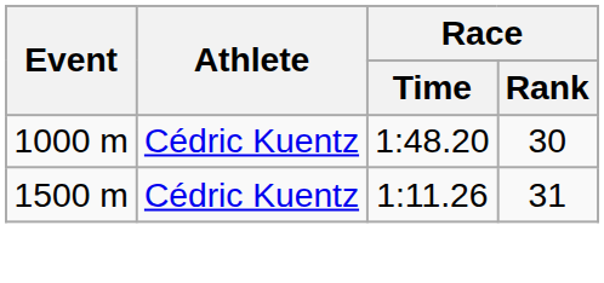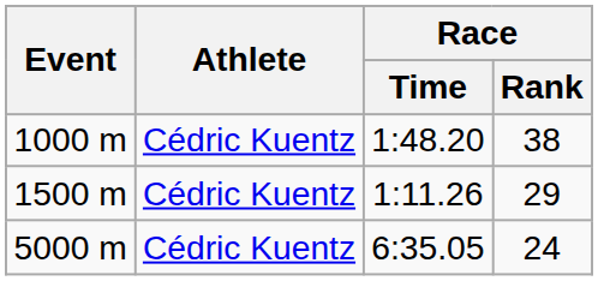 <table class="wikitable" border="1" style="font-size:90%">
 <tr>
 <th rowspan=2>Event</th>
 <th rowspan=2>Athlete</th>
 <th colspan=2>Race</th>
 </tr>
 <tr>
 <th>Time</th>
 <th>Rank</th>
 </tr>
 <tr>
 <td>1000 m</td>
 <td><a href='#'>Cédric Kuentz</a></td>
 <td align=center>1:48.20</td>
-<td align=center>30</td>
+<td align=center>38</td>
 </tr>
 <tr>
 <td>1500 m</td>
 <td><a href='#'>Cédric Kuentz</a></td>
 <td align=center>1:11.26</td>
-<td align=center>31</td>
+<td align=center>29</td>
+</tr>
+<tr>
+<td>5000 m</td>
+<td><a href='#'>Cédric Kuentz</a></td>
+<td align=center>6:35.05</td>
+<td align=center>24</td>
 </tr>
 </table>
